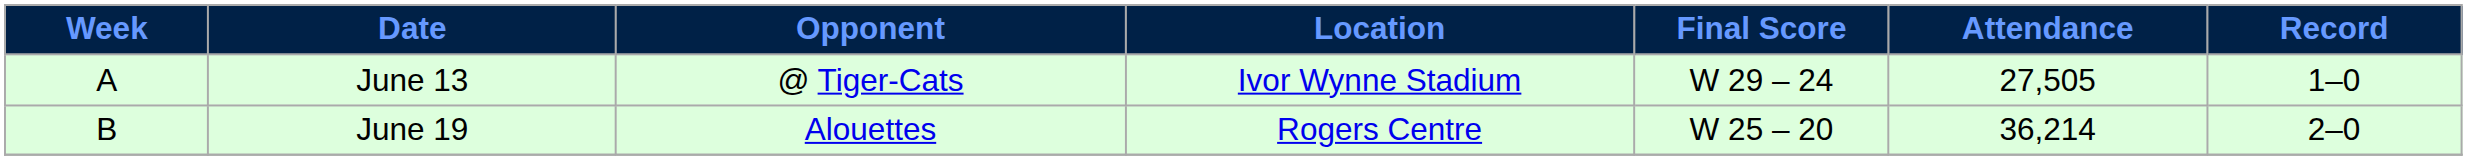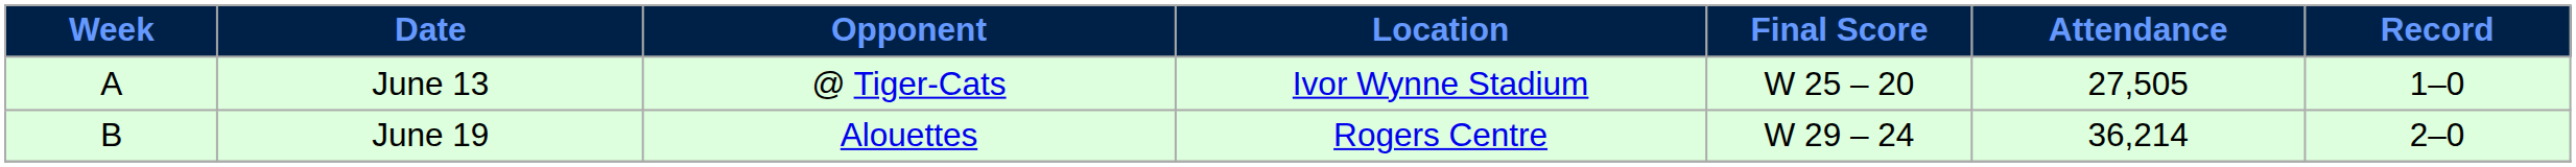 <table class="wikitable sortable">
 <tr>
 <th style="background:#002147;color:#6699FF;" width="4%">Week</th>
 <th style="background:#002147;color:#6699FF;" width="8%">Date</th>
 <th style="background:#002147;color:#6699FF;" width="10%">Opponent</th>
 <th style="background:#002147;color:#6699FF;" width="10%">Location</th>
 <th style="background:#002147;color:#6699FF;" width="5%">Final Score</th>
 <th style="background:#002147;color:#6699FF;" width="5%">Attendance</th>
 <th style="background:#002147;color:#6699FF;" width="5%">Record</th>
 </tr>
 <tr align="center" bgcolor="#ddffdd">
 <td>A</td>
 <td>June 13</td>
 <td>@ <a href='#'>Tiger-Cats</a></td>
 <td><a href='#'>Ivor Wynne Stadium</a></td>
-<td>W 29 – 24</td>
+<td>W 25 – 20</td>
 <td>27,505</td>
 <td>1–0</td>
 </tr>
 <tr align="center" bgcolor="#ddffdd">
 <td>B</td>
 <td>June 19</td>
 <td><a href='#'>Alouettes</a></td>
 <td><a href='#'>Rogers Centre</a></td>
-<td>W 25 – 20</td>
+<td>W 29 – 24</td>
 <td>36,214</td>
 <td>2–0</td>
 </tr>
 <tr>
 </tr>
 </table>
